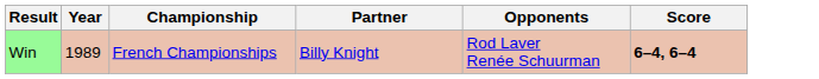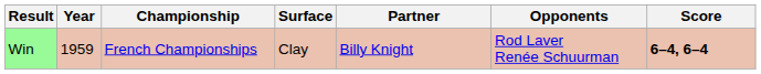 <table class="sortable wikitable">
 <tr>
 <th style="width:40px">Result</th>
 <th style="width:40px">Year</th>
 <th style="width:180px">Championship</th>
+<th style="width:50px">Surface</th>
 <th style="width:160px">Partner</th>
 <th style="width:160px">Opponents</th>
 <th style="width:110px" class="unsortable">Score</th>
 </tr>
 <tr style="background:#ebc2af;">
 <td style="background:#98fb98;">Win</td>
-<td>1989</td>
+<td>1959</td>
 <td><a href='#'>French Championships</a></td>
+<td>Clay</td>
 <td> <a href='#'>Billy Knight</a></td>
 <td> <a href='#'>Rod Laver</a><br> <a href='#'>Renée Schuurman</a></td>
 <td><strong>6–4, 6–4</strong></td>
 </tr>
 </table>
